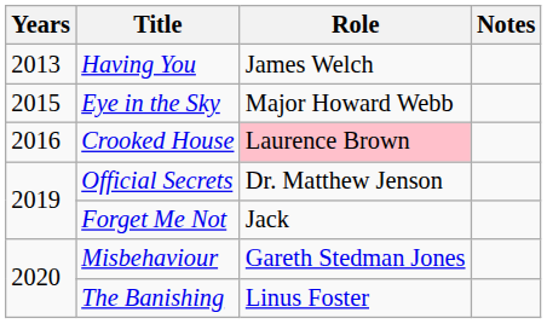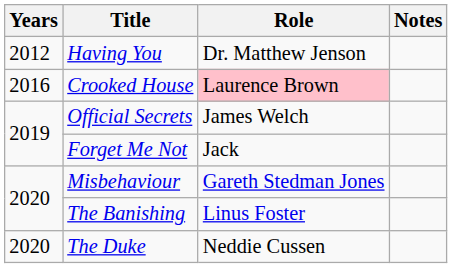 <table class="wikitable">
 <tr>
 <th>Years</th>
 <th>Title</th>
 <th>Role</th>
 <th>Notes</th>
 </tr>
 <tr>
-<td>2013</td>
+<td>2012</td>
 <td><em><a href='#'>Having You</a></em></td>
-<td>James Welch</td>
-<td></td>
-</tr>
-<tr>
-<td>2015</td>
-<td><em><a href='#'>Eye in the Sky</a></em></td>
-<td>Major Howard Webb</td>
+<td>Dr. Matthew Jenson</td>
 <td></td>
 </tr>
 <tr>
 <td>2016</td>
 <td><em><a href='#'>Crooked House</a></em></td>
 <td style="background: pink;">Laurence Brown</td>
 <td></td>
 </tr>
 <tr>
 <td rowspan="2">2019</td>
 <td><em><a href='#'>Official Secrets</a></em></td>
-<td>Dr. Matthew Jenson</td>
+<td>James Welch</td>
 <td></td>
 </tr>
 <tr>
 <td><a href='#'><em>Forget Me Not</em></a></td>
 <td>Jack</td>
 <td></td>
 </tr>
 <tr>
 <td rowspan="2">2020</td>
 <td><em><a href='#'>Misbehaviour</a></em></td>
 <td><a href='#'>Gareth Stedman Jones</a></td>
 <td></td>
 </tr>
 <tr>
 <td><em><a href='#'>The Banishing</a></em></td>
 <td><a href='#'>Linus Foster</a></td>
 <td></td>
 </tr>
+<tr>
+<td>2020</td>
+<td><em><a href='#'>The Duke</a></em></td>
+<td>Neddie Cussen</td>
+<td></td>
+</tr>
 </table>
